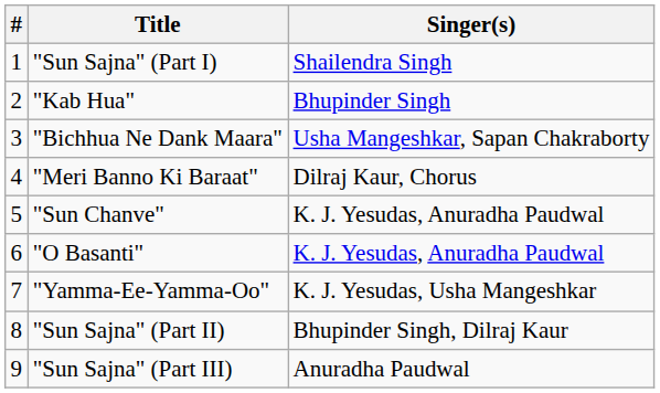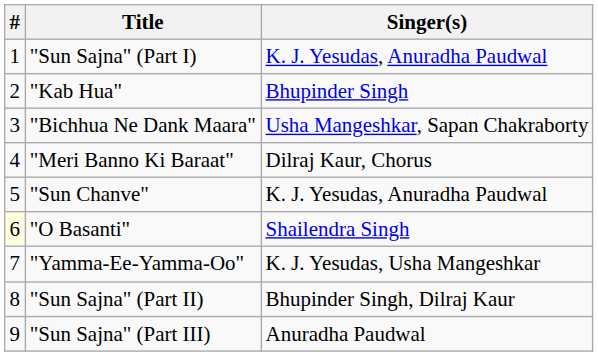 <table class="wikitable" style="font-size:95%;">
 <tr>
 <th>#</th>
 <th>Title</th>
 <th>Singer(s)</th>
 </tr>
 <tr>
 <td>1</td>
 <td>"Sun Sajna" (Part I)</td>
-<td><a href='#'>Shailendra Singh</a></td>
+<td><a href='#'>K. J. Yesudas</a>, <a href='#'>Anuradha Paudwal</a></td>
 </tr>
 <tr>
 <td>2</td>
 <td>"Kab Hua"</td>
 <td><a href='#'>Bhupinder Singh</a></td>
 </tr>
 <tr>
 <td>3</td>
 <td>"Bichhua Ne Dank Maara"</td>
 <td><a href='#'>Usha Mangeshkar</a>, Sapan Chakraborty</td>
 </tr>
 <tr>
 <td>4</td>
 <td>"Meri Banno Ki Baraat"</td>
 <td>Dilraj Kaur, Chorus</td>
 </tr>
 <tr>
 <td>5</td>
 <td>"Sun Chanve"</td>
 <td>K. J. Yesudas, Anuradha Paudwal</td>
 </tr>
 <tr>
-<td>6</td>
+<td style="background: lightyellow;">6</td>
 <td>"O Basanti"</td>
-<td><a href='#'>K. J. Yesudas</a>, <a href='#'>Anuradha Paudwal</a></td>
+<td><a href='#'>Shailendra Singh</a></td>
 </tr>
 <tr>
 <td>7</td>
 <td>"Yamma-Ee-Yamma-Oo"</td>
 <td>K. J. Yesudas, Usha Mangeshkar</td>
 </tr>
 <tr>
 <td>8</td>
 <td>"Sun Sajna" (Part II)</td>
 <td>Bhupinder Singh, Dilraj Kaur</td>
 </tr>
 <tr>
 <td>9</td>
 <td>"Sun Sajna" (Part III)</td>
 <td>Anuradha Paudwal</td>
 </tr>
 </table>
